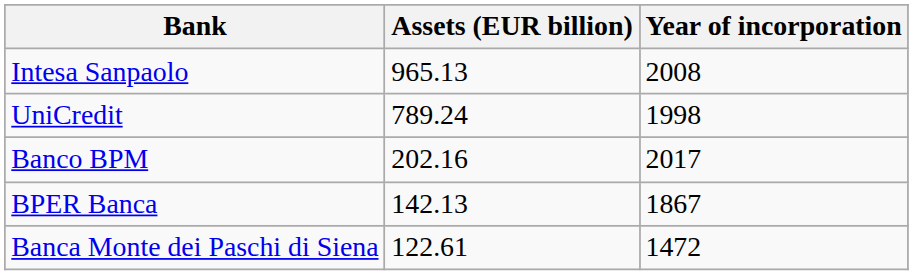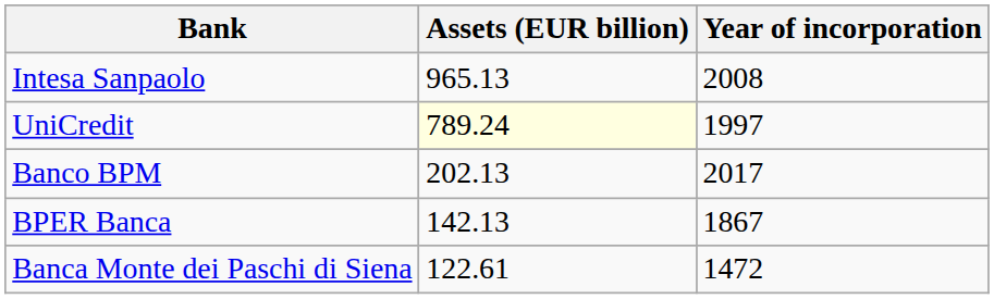 <table class="wikitable">
 <tr>
 <th>Bank</th>
 <th>Assets (EUR billion)</th>
 <th>Year of incorporation</th>
 </tr>
 <tr>
 <td><a href='#'>Intesa Sanpaolo</a></td>
 <td>965.13</td>
 <td>2008</td>
 </tr>
 <tr>
 <td><a href='#'>UniCredit</a></td>
-<td>789.24</td>
-<td>1998</td>
+<td style="background: lightyellow;">789.24</td>
+<td>1997</td>
 </tr>
 <tr>
 <td><a href='#'>Banco BPM</a></td>
-<td>202.16</td>
+<td>202.13</td>
 <td>2017</td>
 </tr>
 <tr>
 <td><a href='#'>BPER Banca</a></td>
 <td>142.13</td>
 <td>1867</td>
 </tr>
 <tr>
 <td><a href='#'>Banca Monte dei Paschi di Siena</a></td>
 <td>122.61</td>
 <td>1472</td>
 </tr>
 </table>
